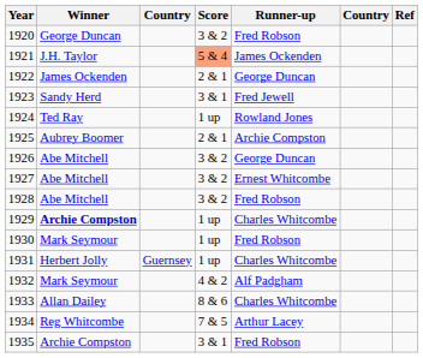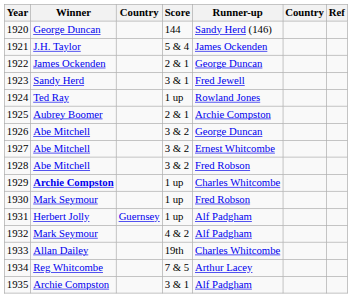 <table class="wikitable">
 <tr>
 <th>Year</th>
 <th>Winner</th>
 <th>Country</th>
 <th>Score</th>
 <th>Runner-up</th>
 <th>Country</th>
 <th>Ref</th>
 </tr>
 <tr>
 <td>1920</td>
 <td><a href='#'>George Duncan</a></td>
 <td></td>
-<td>3 & 2</td>
-<td><a href='#'>Fred Robson</a></td>
+<td>144</td>
+<td><a href='#'>Sandy Herd</a> (146)</td>
 <td></td>
 <td></td>
 </tr>
 <tr>
 <td>1921</td>
 <td><a href='#'>J.H. Taylor</a></td>
 <td></td>
-<td style="background: lightsalmon;">5 & 4</td>
+<td>5 & 4</td>
 <td><a href='#'>James Ockenden</a></td>
 <td></td>
 <td></td>
 </tr>
 <tr>
 <td>1922</td>
 <td><a href='#'>James Ockenden</a></td>
 <td></td>
 <td>2 & 1</td>
 <td><a href='#'>George Duncan</a></td>
 <td></td>
 <td></td>
 </tr>
 <tr>
 <td>1923</td>
 <td><a href='#'>Sandy Herd</a></td>
 <td></td>
 <td>3 & 1</td>
 <td><a href='#'>Fred Jewell</a></td>
 <td></td>
 <td></td>
 </tr>
 <tr>
 <td>1924</td>
 <td><a href='#'>Ted Ray</a></td>
 <td></td>
 <td>1 up</td>
 <td><a href='#'>Rowland Jones</a></td>
 <td></td>
 <td></td>
 </tr>
 <tr>
 <td>1925</td>
 <td><a href='#'>Aubrey Boomer</a></td>
 <td></td>
 <td>2 & 1</td>
 <td><a href='#'>Archie Compston</a></td>
 <td></td>
 <td></td>
 </tr>
 <tr>
 <td>1926</td>
 <td><a href='#'>Abe Mitchell</a></td>
 <td></td>
 <td>3 & 2</td>
 <td><a href='#'>George Duncan</a></td>
 <td></td>
 <td></td>
 </tr>
 <tr>
 <td>1927</td>
 <td><a href='#'>Abe Mitchell</a></td>
 <td></td>
 <td>3 & 2</td>
 <td><a href='#'>Ernest Whitcombe</a></td>
 <td></td>
 <td></td>
 </tr>
 <tr>
 <td>1928</td>
 <td><a href='#'>Abe Mitchell</a></td>
 <td></td>
 <td>3 & 2</td>
 <td><a href='#'>Fred Robson</a></td>
 <td></td>
 <td></td>
 </tr>
 <tr>
 <td>1929</td>
 <td><strong><a href='#'>Archie Compston</a></strong></td>
 <td></td>
 <td>1 up</td>
 <td><a href='#'>Charles Whitcombe</a></td>
 <td></td>
 <td></td>
 </tr>
 <tr>
 <td>1930</td>
 <td><a href='#'>Mark Seymour</a></td>
 <td></td>
 <td>1 up</td>
 <td><a href='#'>Fred Robson</a></td>
 <td></td>
 <td></td>
 </tr>
 <tr>
 <td>1931</td>
 <td><a href='#'>Herbert Jolly</a></td>
 <td> <a href='#'>Guernsey</a></td>
 <td>1 up</td>
-<td><a href='#'>Charles Whitcombe</a></td>
+<td><a href='#'>Alf Padgham</a></td>
 <td></td>
 <td></td>
 </tr>
 <tr>
 <td>1932</td>
 <td><a href='#'>Mark Seymour</a></td>
 <td></td>
 <td>4 & 2</td>
 <td><a href='#'>Alf Padgham</a></td>
 <td></td>
 <td></td>
 </tr>
 <tr>
 <td>1933</td>
 <td><a href='#'>Allan Dailey</a></td>
 <td></td>
-<td align:center>8 & 6</td>
+<td>19th</td>
 <td><a href='#'>Charles Whitcombe</a></td>
 <td></td>
 <td></td>
 </tr>
 <tr>
 <td>1934</td>
 <td><a href='#'>Reg Whitcombe</a></td>
 <td></td>
 <td>7 & 5</td>
 <td><a href='#'>Arthur Lacey</a></td>
 <td></td>
 <td></td>
 </tr>
 <tr>
 <td>1935</td>
 <td><a href='#'>Archie Compston</a></td>
 <td></td>
 <td>3 & 1</td>
-<td><a href='#'>Fred Robson</a></td>
+<td><a href='#'>Alf Padgham</a></td>
 <td></td>
 <td></td>
 </tr>
 </table>
